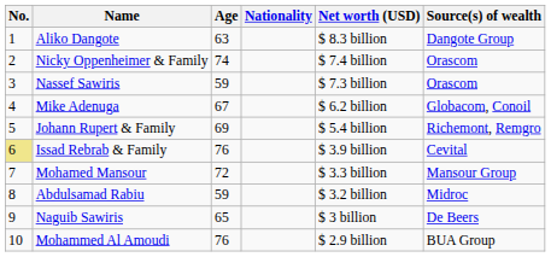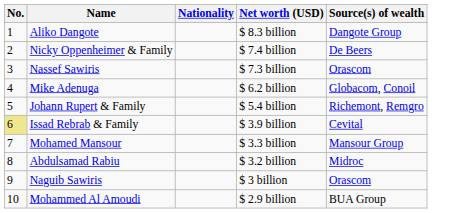 <table class="wikitable sortable sticky-header sort-under">
 <tr>
 <th>No.</th>
 <th>Name</th>
-<th>Age</th>
 <th><a href='#'>Nationality</a></th>
 <th><a href='#'>Net worth</a> (USD)</th>
 <th>Source(s) of wealth</th>
 </tr>
 <tr>
 <td>1</td>
 <td><a href='#'>Aliko Dangote</a></td>
-<td>63</td>
 <td></td>
 <td>$ 8.3 billion</td>
 <td><a href='#'>Dangote Group</a></td>
 </tr>
 <tr>
 <td>2</td>
 <td><a href='#'>Nicky Oppenheimer</a> & Family</td>
-<td>74</td>
 <td></td>
 <td>$ 7.4 billion</td>
-<td><a href='#'>Orascom</a></td>
+<td><a href='#'>De Beers</a></td>
 </tr>
 <tr>
 <td>3</td>
 <td><a href='#'>Nassef Sawiris</a></td>
-<td>59</td>
 <td></td>
 <td>$ 7.3 billion</td>
 <td><a href='#'>Orascom</a></td>
 </tr>
 <tr>
 <td>4</td>
 <td><a href='#'>Mike Adenuga</a></td>
-<td>67</td>
 <td></td>
 <td>$ 6.2 billion</td>
 <td><a href='#'>Globacom</a>, <a href='#'>Conoil</a></td>
 </tr>
 <tr>
 <td>5</td>
 <td><a href='#'>Johann Rupert</a> & Family</td>
-<td>69</td>
 <td></td>
 <td>$ 5.4 billion</td>
 <td><a href='#'>Richemont</a>, <a href='#'>Remgro</a></td>
 </tr>
 <tr>
 <td style="background: khaki;">6</td>
 <td><a href='#'>Issad Rebrab</a> & Family</td>
-<td>76</td>
 <td></td>
 <td>$ 3.9 billion</td>
 <td><a href='#'>Cevital</a></td>
 </tr>
 <tr>
 <td>7</td>
 <td><a href='#'>Mohamed Mansour</a></td>
-<td>72</td>
 <td></td>
 <td>$ 3.3 billion</td>
 <td><a href='#'>Mansour Group</a></td>
 </tr>
 <tr>
 <td>8</td>
 <td><a href='#'>Abdulsamad Rabiu</a></td>
-<td>59</td>
 <td></td>
 <td>$ 3.2 billion</td>
 <td><a href='#'>Midroc</a></td>
 </tr>
 <tr>
 <td>9</td>
 <td><a href='#'>Naguib Sawiris</a></td>
-<td>65</td>
 <td></td>
 <td>$ 3 billion</td>
-<td><a href='#'>De Beers</a></td>
+<td><a href='#'>Orascom</a></td>
 </tr>
 <tr>
 <td>10</td>
 <td><a href='#'>Mohammed Al Amoudi</a></td>
-<td>76</td>
 <td></td>
 <td>$ 2.9 billion</td>
 <td>BUA Group</td>
 </tr>
 </table>
